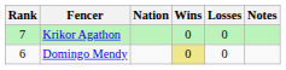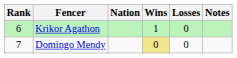 <table class="wikitable sortable" style="text-align: center;">
 <tr>
 <th>Rank</th>
 <th>Fencer</th>
 <th>Nation</th>
 <th>Wins</th>
 <th>Losses</th>
 <th>Notes</th>
 </tr>
 <tr bgcolor=bbf3bb>
-<td>7</td>
+<td>6</td>
 <td align=left><a href='#'>Krikor Agathon</a></td>
 <td align=left></td>
-<td>0</td>
+<td>1</td>
 <td>0</td>
 <td></td>
 </tr>
 <tr>
-<td>6</td>
+<td>7</td>
 <td align=left><a href='#'>Domingo Mendy</a></td>
 <td align=left></td>
 <td style="background: khaki;">0</td>
 <td>0</td>
 <td></td>
 </tr>
 </table>
